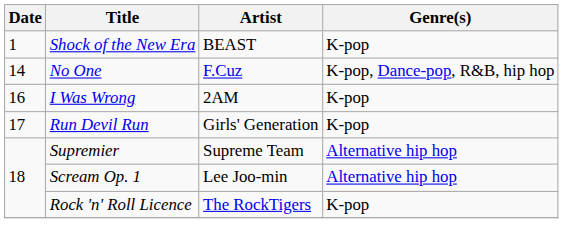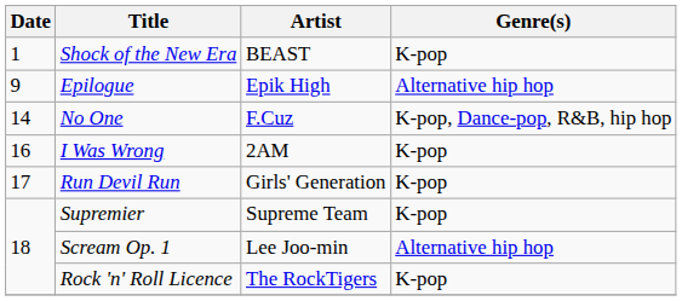 <table class="wikitable" style="text-align: left;">
 <tr>
 <th>Date</th>
 <th>Title</th>
 <th>Artist</th>
 <th>Genre(s)</th>
 </tr>
 <tr>
 <td rowspan="1">1</td>
 <td><em><a href='#'>Shock of the New Era</a></em></td>
 <td>BEAST</td>
 <td>K-pop</td>
+</tr>
+<tr>
+<td rowspan="1">9</td>
+<td><em><a href='#'>Epilogue</a></em></td>
+<td><a href='#'>Epik High</a></td>
+<td><a href='#'>Alternative hip hop</a></td>
 </tr>
 <tr>
 <td rowspan="1">14</td>
 <td><em><a href='#'>No One</a></em></td>
 <td><a href='#'>F.Cuz</a></td>
 <td>K-pop, <a href='#'>Dance-pop</a>, R&B, hip hop</td>
 </tr>
 <tr>
 <td rowspan="1">16</td>
 <td><em><a href='#'>I Was Wrong</a></em></td>
 <td>2AM</td>
 <td>K-pop</td>
 </tr>
 <tr>
 <td rowspan="1">17</td>
 <td><em><a href='#'>Run Devil Run</a></em></td>
 <td>Girls' Generation</td>
 <td>K-pop</td>
 </tr>
 <tr>
 <td rowspan="3">18</td>
 <td><em>Supremier</em></td>
 <td>Supreme Team</td>
-<td><a href='#'>Alternative hip hop</a></td>
+<td>K-pop</td>
 </tr>
 <tr>
 <td><em>Scream Op. 1</em></td>
 <td>Lee Joo-min</td>
 <td><a href='#'>Alternative hip hop</a></td>
 </tr>
 <tr>
 <td><em>Rock 'n' Roll Licence</em></td>
 <td><a href='#'>The RockTigers</a></td>
 <td>K-pop</td>
 </tr>
 <tr>
 </tr>
 </table>
